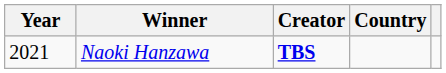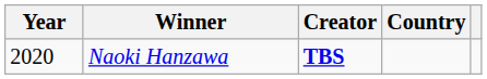 <table class="wikitable" | align=center>
 <tr>
 <th style="width:50px">Year</th>
 <th style="width:150px">Winner</th>
 <th>Creator</th>
 <th>Country</th>
 <th></th>
 </tr>
 <tr>
-<td>2021</td>
+<td>2020</td>
 <td><em><a href='#'>Naoki Hanzawa</a></em></td>
 <td><strong><a href='#'>TBS</a></strong></td>
 <td></td>
 <td style="text-align: center;"></td>
 </tr>
 </table>
